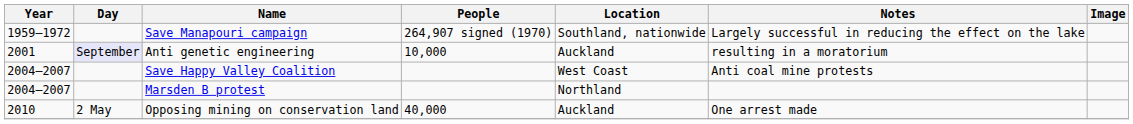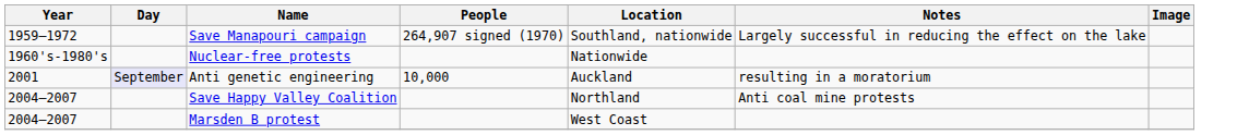 <table class="wikitable sortable">
 <tr>
 <th>Year</th>
 <th>Day</th>
 <th>Name</th>
 <th>People</th>
 <th>Location</th>
 <th>Notes</th>
 <th>Image</th>
 </tr>
 <tr>
 <td>1959–1972</td>
 <td></td>
 <td><a href='#'>Save Manapouri campaign</a></td>
 <td>264,907 signed (1970)</td>
 <td>Southland, nationwide</td>
 <td>Largely successful in reducing the effect on the lake</td>
 <td></td>
 </tr>
 <tr>
+<td>1960's-1980's</td>
+<td></td>
+<td><a href='#'>Nuclear-free protests</a></td>
+<td></td>
+<td>Nationwide</td>
+<td></td>
+<td></td>
+</tr>
+<tr>
 <td>2001</td>
 <td style="background: lavender;">September</td>
 <td>Anti genetic engineering</td>
 <td>10,000</td>
 <td>Auckland</td>
 <td>resulting in a moratorium</td>
 <td></td>
 </tr>
 <tr>
 <td>2004–2007</td>
 <td></td>
 <td><a href='#'>Save Happy Valley Coalition</a></td>
 <td></td>
-<td>West Coast</td>
+<td>Northland</td>
 <td>Anti coal mine protests</td>
 <td></td>
 </tr>
 <tr>
 <td>2004–2007</td>
 <td></td>
 <td><a href='#'>Marsden B protest</a></td>
 <td></td>
-<td>Northland</td>
+<td>West Coast</td>
 <td></td>
-<td></td>
-</tr>
-<tr>
-<td>2010</td>
-<td>2 May</td>
-<td>Opposing mining on conservation land</td>
-<td>40,000</td>
-<td>Auckland</td>
-<td>One arrest made</td>
 <td></td>
 </tr>
 <tr>
 </tr>
 </table>
